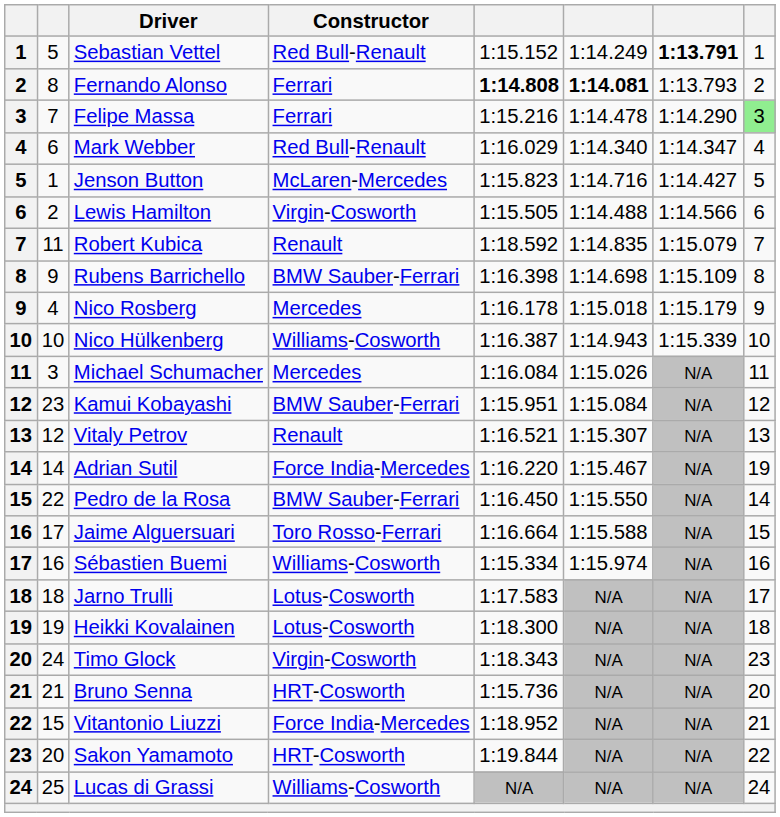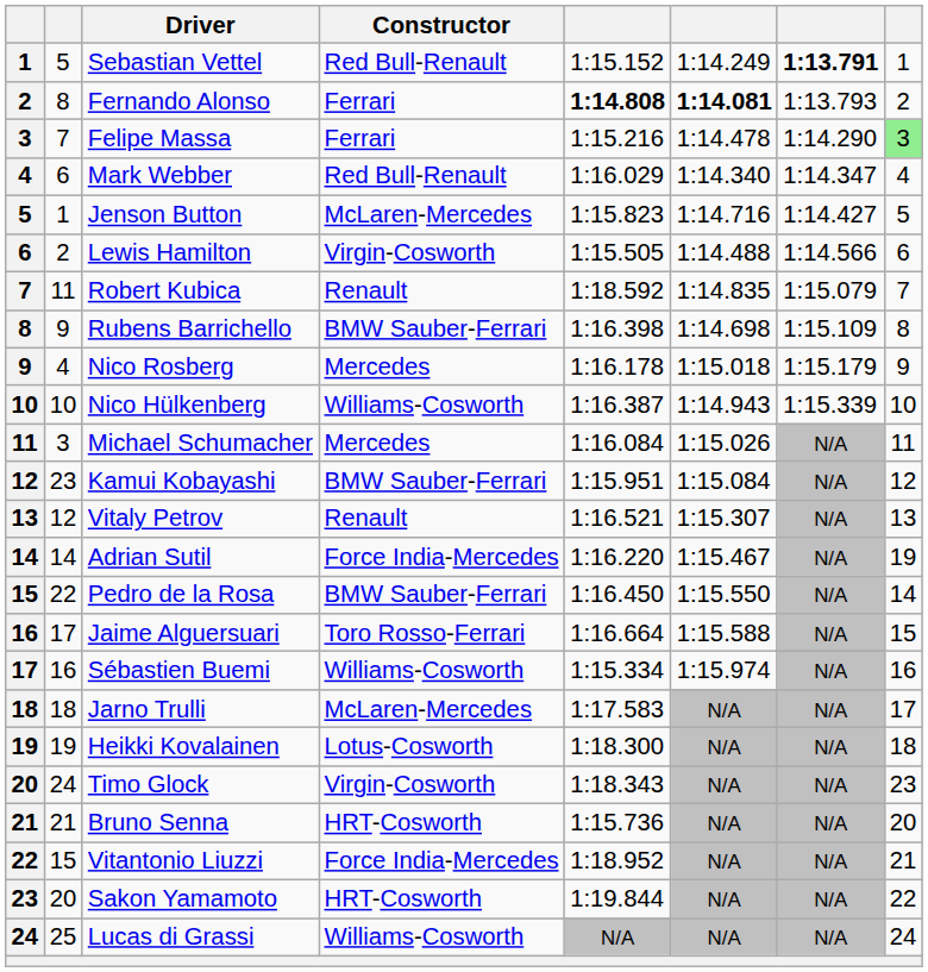 <table class="wikitable sortable" style="font-size: 85%">
 <tr>
 <th scope="col"></th>
 <th scope="col"></th>
 <th scope="col">Driver</th>
 <th scope="col">Constructor</th>
 <th scope="col"></th>
 <th scope="col"></th>
 <th scope="col"></th>
 <th scope="col"></th>
 </tr>
 <tr>
 <th scope="row">1</th>
 <td align="center">5</td>
 <td data-sort-value="VET"> <a href='#'>Sebastian Vettel</a></td>
 <td><a href='#'>Red Bull</a>-<a href='#'>Renault</a></td>
 <td>1:15.152</td>
 <td>1:14.249</td>
 <td><strong>1:13.791</strong></td>
 <td align="center">1</td>
 </tr>
 <tr>
 <th scope="row">2</th>
 <td align="center">8</td>
 <td data-sort-value="ALO"> <a href='#'>Fernando Alonso</a></td>
 <td><a href='#'>Ferrari</a></td>
 <td><strong>1:14.808</strong></td>
 <td><strong>1:14.081</strong></td>
 <td>1:13.793</td>
 <td align="center">2</td>
 </tr>
 <tr>
 <th scope="row">3</th>
 <td align="center">7</td>
 <td data-sort-value="MAS"> <a href='#'>Felipe Massa</a></td>
 <td><a href='#'>Ferrari</a></td>
 <td>1:15.216</td>
 <td>1:14.478</td>
 <td>1:14.290</td>
 <td align="center" style="background: lightgreen;">3</td>
 </tr>
 <tr>
 <th scope="row">4</th>
 <td align="center">6</td>
 <td data-sort-value="WEB"> <a href='#'>Mark Webber</a></td>
 <td><a href='#'>Red Bull</a>-<a href='#'>Renault</a></td>
 <td>1:16.029</td>
 <td>1:14.340</td>
 <td>1:14.347</td>
 <td align="center">4</td>
 </tr>
 <tr>
 <th scope="row">5</th>
 <td align="center">1</td>
 <td data-sort-value="BUT"> <a href='#'>Jenson Button</a></td>
 <td><a href='#'>McLaren</a>-<a href='#'>Mercedes</a></td>
 <td>1:15.823</td>
 <td>1:14.716</td>
 <td>1:14.427</td>
 <td align="center">5</td>
 </tr>
 <tr>
 <th scope="row">6</th>
 <td align="center">2</td>
 <td data-sort-value="HAM"> <a href='#'>Lewis Hamilton</a></td>
 <td><a href='#'>Virgin</a>-<a href='#'>Cosworth</a></td>
 <td>1:15.505</td>
 <td>1:14.488</td>
 <td>1:14.566</td>
 <td align="center">6</td>
 </tr>
 <tr>
 <th scope="row">7</th>
 <td align="center">11</td>
 <td data-sort-value="KUB"> <a href='#'>Robert Kubica</a></td>
 <td><a href='#'>Renault</a></td>
 <td>1:18.592</td>
 <td>1:14.835</td>
 <td>1:15.079</td>
 <td align="center">7</td>
 </tr>
 <tr>
 <th scope="row">8</th>
 <td align="center">9</td>
 <td data-sort-value="BAR"> <a href='#'>Rubens Barrichello</a></td>
 <td><a href='#'>BMW Sauber</a>-<a href='#'>Ferrari</a></td>
 <td>1:16.398</td>
 <td>1:14.698</td>
 <td>1:15.109</td>
 <td align="center">8</td>
 </tr>
 <tr>
 <th scope="row">9</th>
 <td align="center">4</td>
 <td data-sort-value="ROS"> <a href='#'>Nico Rosberg</a></td>
 <td><a href='#'>Mercedes</a></td>
 <td>1:16.178</td>
 <td>1:15.018</td>
 <td>1:15.179</td>
 <td align="center">9</td>
 </tr>
 <tr>
 <th scope="row">10</th>
 <td align="center">10</td>
 <td data-sort-value="HUL"> <a href='#'>Nico Hülkenberg</a></td>
 <td><a href='#'>Williams</a>-<a href='#'>Cosworth</a></td>
 <td>1:16.387</td>
 <td>1:14.943</td>
 <td>1:15.339</td>
 <td align="center">10</td>
 </tr>
 <tr>
 <th scope="row">11</th>
 <td align="center">3</td>
 <td data-sort-value="SCH"> <a href='#'>Michael Schumacher</a></td>
 <td><a href='#'>Mercedes</a></td>
 <td>1:16.084</td>
 <td>1:15.026</td>
 <td style="background: silver" align="center" data-sort-value="11"><small>N/A</small></td>
 <td align="center">11</td>
 </tr>
 <tr>
 <th scope="row">12</th>
 <td align="center">23</td>
 <td data-sort-value="KOB"> <a href='#'>Kamui Kobayashi</a></td>
 <td><a href='#'>BMW Sauber</a>-<a href='#'>Ferrari</a></td>
 <td>1:15.951</td>
 <td>1:15.084</td>
 <td style="background: silver" align="center" data-sort-value="12"><small>N/A</small></td>
 <td align="center">12</td>
 </tr>
 <tr>
 <th scope="row">13</th>
 <td align="center">12</td>
 <td data-sort-value="PET"> <a href='#'>Vitaly Petrov</a></td>
 <td><a href='#'>Renault</a></td>
 <td>1:16.521</td>
 <td>1:15.307</td>
 <td style="background: silver" align="center" data-sort-value="13"><small>N/A</small></td>
 <td align="center">13</td>
 </tr>
 <tr>
 <th scope="row">14</th>
 <td align="center">14</td>
 <td data-sort-value="SUT"> <a href='#'>Adrian Sutil</a></td>
 <td><a href='#'>Force India</a>-<a href='#'>Mercedes</a></td>
 <td>1:16.220</td>
 <td>1:15.467</td>
 <td style="background: silver" align="center" data-sort-value="14"><small>N/A</small></td>
 <td align="center">19</td>
 </tr>
 <tr>
 <th scope="row">15</th>
 <td align="center">22</td>
 <td data-sort-value="DEL"> <a href='#'>Pedro de la Rosa</a></td>
 <td><a href='#'>BMW Sauber</a>-<a href='#'>Ferrari</a></td>
 <td>1:16.450</td>
 <td>1:15.550</td>
 <td style="background: silver" align="center" data-sort-value="15"><small>N/A</small></td>
 <td align="center">14</td>
 </tr>
 <tr>
 <th scope="row">16</th>
 <td align="center">17</td>
 <td data-sort-value="ALG"> <a href='#'>Jaime Alguersuari</a></td>
 <td><a href='#'>Toro Rosso</a>-<a href='#'>Ferrari</a></td>
 <td>1:16.664</td>
 <td>1:15.588</td>
 <td style="background: silver" align="center" data-sort-value="16"><small>N/A</small></td>
 <td align="center">15</td>
 </tr>
 <tr>
 <th scope="row">17</th>
 <td align="center">16</td>
 <td data-sort-value="BUE"> <a href='#'>Sébastien Buemi</a></td>
 <td><a href='#'>Williams</a>-<a href='#'>Cosworth</a></td>
 <td>1:15.334</td>
 <td>1:15.974</td>
 <td style="background: silver" align="center" data-sort-value="17"><small>N/A</small></td>
 <td align="center">16</td>
 </tr>
 <tr>
 <th scope="row">18</th>
 <td align="center">18</td>
 <td data-sort-value="TRU"> <a href='#'>Jarno Trulli</a></td>
-<td><a href='#'>Lotus</a>-<a href='#'>Cosworth</a></td>
+<td><a href='#'>McLaren</a>-<a href='#'>Mercedes</a></td>
 <td>1:17.583</td>
 <td style="background: silver" align="center" data-sort-value="18"><small>N/A</small></td>
 <td style="background: silver" align="center" data-sort-value="18"><small>N/A</small></td>
 <td align="center">17</td>
 </tr>
 <tr>
 <th scope="row">19</th>
 <td align="center">19</td>
 <td data-sort-value="KOV"> <a href='#'>Heikki Kovalainen</a></td>
 <td><a href='#'>Lotus</a>-<a href='#'>Cosworth</a></td>
 <td>1:18.300</td>
 <td style="background: silver" align="center" data-sort-value="19"><small>N/A</small></td>
 <td style="background: silver" align="center" data-sort-value="19"><small>N/A</small></td>
 <td align="center">18</td>
 </tr>
 <tr>
 <th scope="row">20</th>
 <td align="center">24</td>
 <td data-sort-value="GLO"> <a href='#'>Timo Glock</a></td>
 <td><a href='#'>Virgin</a>-<a href='#'>Cosworth</a></td>
 <td>1:18.343</td>
 <td style="background: silver" align="center" data-sort-value="20"><small>N/A</small></td>
 <td style="background: silver" align="center" data-sort-value="20"><small>N/A</small></td>
 <td align="center">23</td>
 </tr>
 <tr>
 <th scope="row">21</th>
 <td align="center">21</td>
 <td data-sort-value="SEN"> <a href='#'>Bruno Senna</a></td>
 <td><a href='#'>HRT</a>-<a href='#'>Cosworth</a></td>
 <td>1:15.736</td>
 <td style="background: silver" align="center" data-sort-value="21"><small>N/A</small></td>
 <td style="background: silver" align="center" data-sort-value="21"><small>N/A</small></td>
 <td align="center">20</td>
 </tr>
 <tr>
 <th scope="row">22</th>
 <td align="center">15</td>
 <td data-sort-value="LIU"> <a href='#'>Vitantonio Liuzzi</a></td>
 <td><a href='#'>Force India</a>-<a href='#'>Mercedes</a></td>
 <td>1:18.952</td>
 <td style="background: silver" align="center" data-sort-value="22"><small>N/A</small></td>
 <td style="background: silver" align="center" data-sort-value="22"><small>N/A</small></td>
 <td align="center">21</td>
 </tr>
 <tr>
 <th scope="row">23</th>
 <td align="center">20</td>
 <td data-sort-value="YAM"> <a href='#'>Sakon Yamamoto</a></td>
 <td><a href='#'>HRT</a>-<a href='#'>Cosworth</a></td>
 <td>1:19.844</td>
 <td style="background: silver" align="center" data-sort-value="23"><small>N/A</small></td>
 <td style="background: silver" align="center" data-sort-value="23"><small>N/A</small></td>
 <td align="center">22</td>
 </tr>
 <tr>
 <th scope="row">24</th>
 <td align="center">25</td>
 <td data-sort-value="DIG"> <a href='#'>Lucas di Grassi</a></td>
 <td><a href='#'>Williams</a>-<a href='#'>Cosworth</a></td>
 <td style="background: silver" align="center" data-sort-value="24"><small>N/A</small></td>
 <td style="background: silver" align="center" data-sort-value="24"><small>N/A</small></td>
 <td style="background: silver" align="center" data-sort-value="24"><small>N/A</small></td>
 <td align="center">24 </td>
 </tr>
 <tr class="sortbottom">
 <th colspan="8"></th>
 </tr>
 </table>
